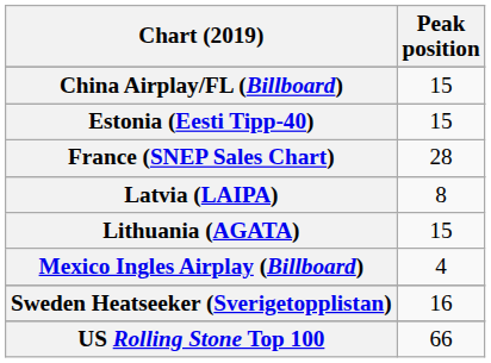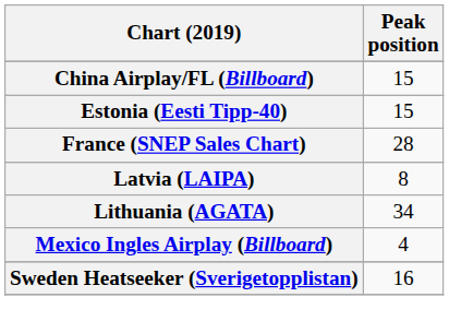 <table class="wikitable sortable plainrowheaders" style="text-align:center">
 <tr>
 <th scope="col">Chart (2019)</th>
 <th scope="col">Peak<br>position</th>
 </tr>
 <tr>
 </tr>
 <tr>
 </tr>
 <tr>
 </tr>
 <tr>
 </tr>
 <tr>
 </tr>
 <tr>
 </tr>
 <tr>
 </tr>
 <tr>
 </tr>
 <tr>
 <th scope="row">China Airplay/FL (<em><a href='#'>Billboard</a></em>)</th>
 <td>15</td>
 </tr>
 <tr>
 </tr>
 <tr>
 </tr>
 <tr>
 <th scope="row">Estonia (<a href='#'>Eesti Tipp-40</a>)</th>
 <td>15</td>
 </tr>
 <tr>
 <th scope="row">France (<a href='#'>SNEP Sales Chart</a>)</th>
 <td align="center">28</td>
 </tr>
 <tr>
 </tr>
 <tr>
 </tr>
 <tr>
 </tr>
 <tr>
 </tr>
 <tr>
 </tr>
 <tr>
 <th scope="row">Latvia (<a href='#'>LAIPA</a>)</th>
 <td>8</td>
 </tr>
 <tr>
 <th scope="row">Lithuania (<a href='#'>AGATA</a>)</th>
-<td>15</td>
+<td>34</td>
 </tr>
 <tr>
 <th scope="row"><a href='#'>Mexico Ingles Airplay</a> (<em><a href='#'>Billboard</a></em>)</th>
 <td>4</td>
 </tr>
 <tr>
 </tr>
 <tr>
 </tr>
 <tr>
 </tr>
 <tr>
 </tr>
 <tr>
 </tr>
 <tr>
 <th scope="row">Sweden Heatseeker (<a href='#'>Sverigetopplistan</a>)</th>
 <td>16</td>
 </tr>
 <tr>
 </tr>
 <tr>
 </tr>
 <tr>
 </tr>
 <tr>
 </tr>
 <tr>
 </tr>
 <tr>
 </tr>
 <tr>
 </tr>
-<tr>
-<th scope="row">US <a href='#'><em>Rolling Stone</em> Top 100</a></th>
-<td>66</td>
-</tr>
 </table>
